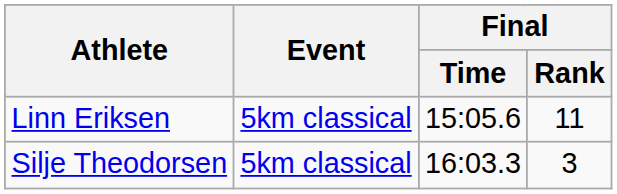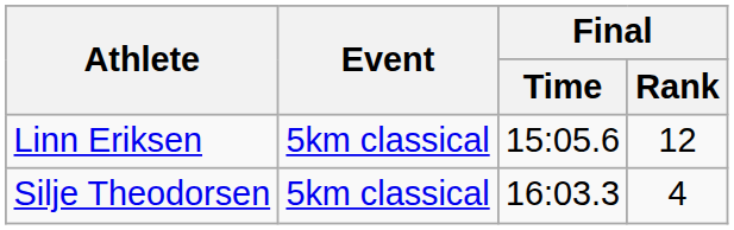 <table class="wikitable">
 <tr>
 <th rowspan="2">Athlete</th>
 <th rowspan="2">Event</th>
 <th colspan="2">Final</th>
 </tr>
 <tr>
 <th>Time</th>
 <th>Rank</th>
 </tr>
 <tr>
 <td rowspan="1"><a href='#'>Linn Eriksen</a></td>
 <td><a href='#'>5km classical</a></td>
 <td align="center">15:05.6</td>
-<td align="center">11</td>
+<td align="center">12</td>
 </tr>
 <tr>
 <td rowspan="1"><a href='#'>Silje Theodorsen</a></td>
 <td><a href='#'>5km classical</a></td>
 <td align="center">16:03.3</td>
-<td align="center">3</td>
+<td align="center">4</td>
 </tr>
 </table>
